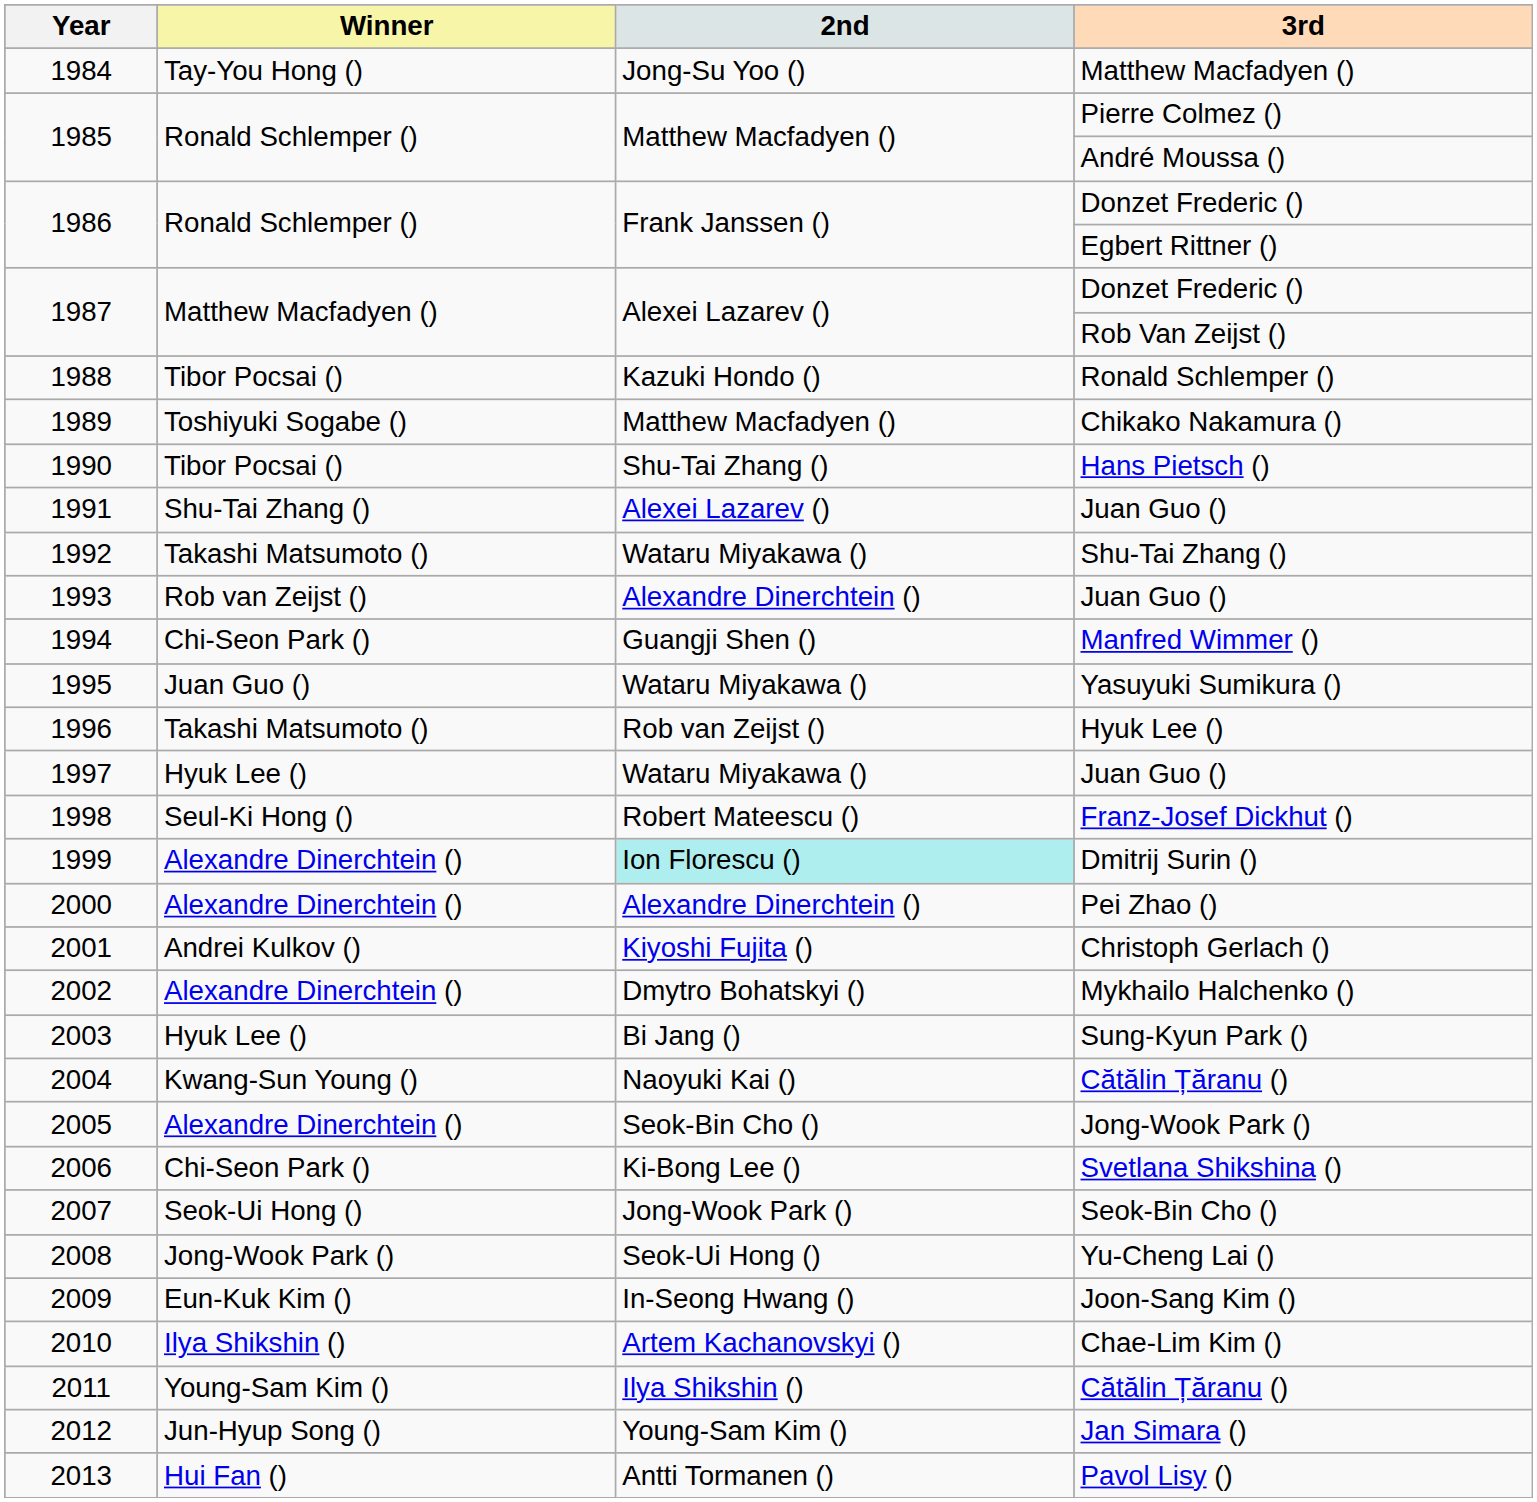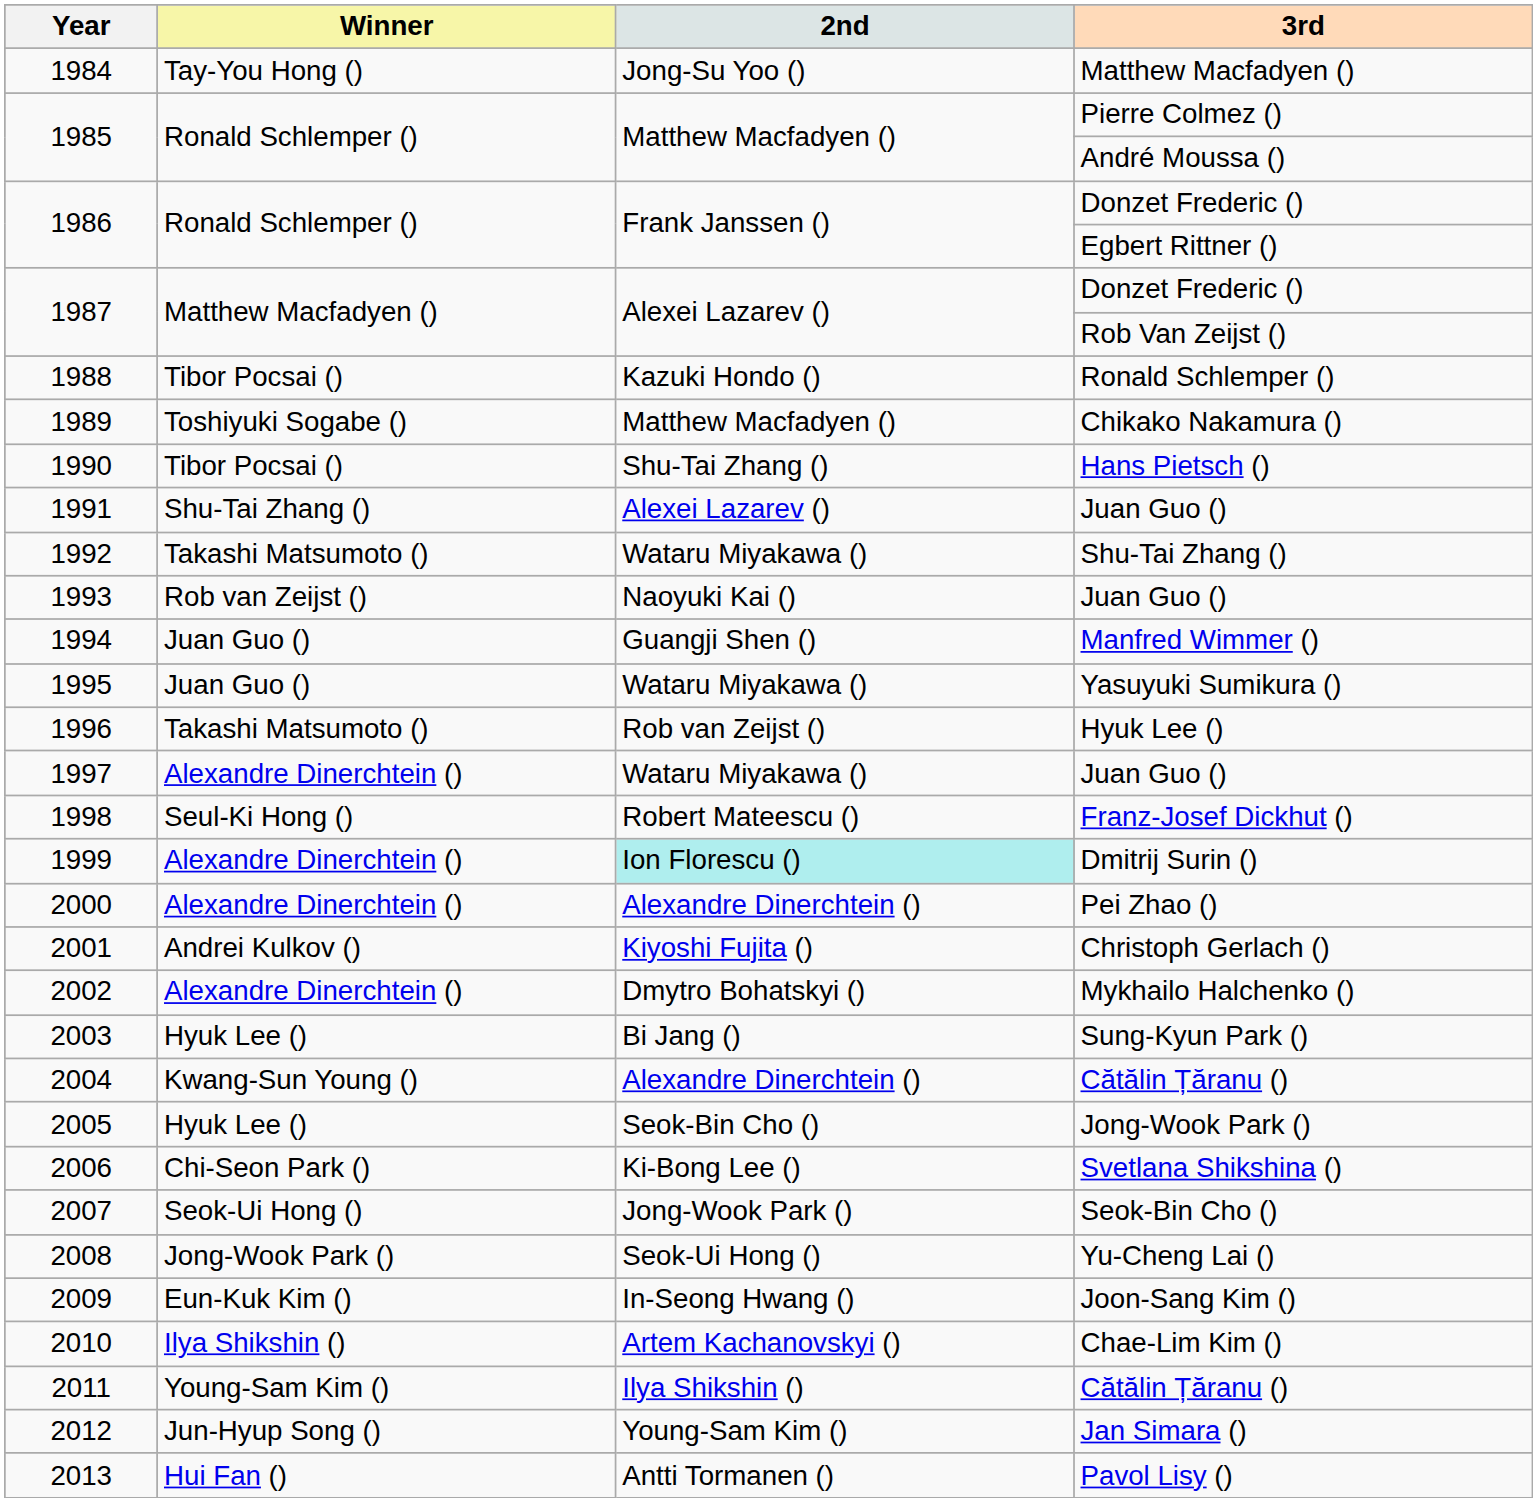 <table class="wikitable" style="width:100%;">
 <tr>
 <th style="width:10%;">Year</th>
 <th style="background:#f7f6a8; width:30%;">Winner</th>
 <th style="background:#dce5e5; width:30%;">2nd</th>
 <th style="background:#ffdab9; width:30%;">3rd</th>
 </tr>
 <tr>
 <td align=center>1984</td>
 <td>Tay-You Hong ()</td>
 <td>Jong-Su Yoo ()</td>
 <td>Matthew Macfadyen ()</td>
 </tr>
 <tr>
 <td style="text-align:center;" rowspan="2">1985</td>
 <td rowspan="2">Ronald Schlemper ()</td>
 <td rowspan="2">Matthew Macfadyen ()</td>
 <td>Pierre Colmez ()</td>
 </tr>
 <tr>
 <td>André Moussa ()</td>
 </tr>
 <tr>
 <td style="text-align:center;" rowspan="2">1986</td>
 <td rowspan="2">Ronald Schlemper ()</td>
 <td rowspan="2">Frank Janssen ()</td>
 <td>Donzet Frederic ()</td>
 </tr>
 <tr>
 <td>Egbert Rittner ()</td>
 </tr>
 <tr>
 <td style="text-align:center;" rowspan="2">1987</td>
 <td rowspan="2">Matthew Macfadyen ()</td>
 <td rowspan="2">Alexei Lazarev ()</td>
 <td>Donzet Frederic ()</td>
 </tr>
 <tr>
 <td>Rob Van Zeijst ()</td>
 </tr>
 <tr>
 <td align=center>1988</td>
 <td>Tibor Pocsai ()</td>
 <td>Kazuki Hondo ()</td>
 <td>Ronald Schlemper ()</td>
 </tr>
 <tr>
 <td align=center>1989</td>
 <td>Toshiyuki Sogabe ()</td>
 <td>Matthew Macfadyen ()</td>
 <td>Chikako Nakamura ()</td>
 </tr>
 <tr>
 <td align=center>1990</td>
 <td>Tibor Pocsai ()</td>
 <td>Shu-Tai Zhang ()</td>
 <td><a href='#'>Hans Pietsch</a> ()</td>
 </tr>
 <tr>
 <td align=center>1991</td>
 <td>Shu-Tai Zhang ()</td>
 <td><a href='#'>Alexei Lazarev</a> ()</td>
 <td>Juan Guo ()</td>
 </tr>
 <tr>
 <td align=center>1992</td>
 <td>Takashi Matsumoto ()</td>
 <td>Wataru Miyakawa ()</td>
 <td>Shu-Tai Zhang ()</td>
 </tr>
 <tr>
 <td align=center>1993</td>
 <td>Rob van Zeijst ()</td>
-<td><a href='#'>Alexandre Dinerchtein</a> ()</td>
+<td>Naoyuki Kai ()</td>
 <td>Juan Guo ()</td>
 </tr>
 <tr>
 <td align=center>1994</td>
-<td>Chi-Seon Park ()</td>
+<td>Juan Guo ()</td>
 <td>Guangji Shen ()</td>
 <td><a href='#'>Manfred Wimmer</a> ()</td>
 </tr>
 <tr>
 <td align=center>1995</td>
 <td>Juan Guo ()</td>
 <td>Wataru Miyakawa ()</td>
 <td>Yasuyuki Sumikura ()</td>
 </tr>
 <tr>
 <td align=center>1996</td>
 <td>Takashi Matsumoto ()</td>
 <td>Rob van Zeijst ()</td>
 <td>Hyuk Lee ()</td>
 </tr>
 <tr>
 <td align=center>1997</td>
-<td>Hyuk Lee ()</td>
+<td><a href='#'>Alexandre Dinerchtein</a> ()</td>
 <td>Wataru Miyakawa ()</td>
 <td>Juan Guo ()</td>
 </tr>
 <tr>
 <td align=center>1998</td>
 <td>Seul-Ki Hong ()</td>
 <td>Robert Mateescu ()</td>
 <td><a href='#'>Franz-Josef Dickhut</a> ()</td>
 </tr>
 <tr>
 <td align=center>1999</td>
 <td><a href='#'>Alexandre Dinerchtein</a> ()</td>
 <td style="background: paleturquoise;">Ion Florescu ()</td>
 <td>Dmitrij Surin ()</td>
 </tr>
 <tr>
 <td align=center>2000</td>
 <td><a href='#'>Alexandre Dinerchtein</a> ()</td>
 <td><a href='#'>Alexandre Dinerchtein</a> ()</td>
 <td>Pei Zhao ()</td>
 </tr>
 <tr>
 <td align=center>2001</td>
 <td>Andrei Kulkov ()</td>
 <td><a href='#'>Kiyoshi Fujita</a> ()</td>
 <td>Christoph Gerlach ()</td>
 </tr>
 <tr>
 <td align=center>2002</td>
 <td><a href='#'>Alexandre Dinerchtein</a> ()</td>
 <td>Dmytro Bohatskyi ()</td>
 <td>Mykhailo Halchenko ()</td>
 </tr>
 <tr>
 <td align=center>2003</td>
 <td>Hyuk Lee ()</td>
 <td>Bi Jang ()</td>
 <td>Sung-Kyun Park ()</td>
 </tr>
 <tr>
 <td align=center>2004</td>
 <td>Kwang-Sun Young ()</td>
-<td>Naoyuki Kai ()</td>
+<td><a href='#'>Alexandre Dinerchtein</a> ()</td>
 <td><a href='#'>Cătălin Țăranu</a> ()</td>
 </tr>
 <tr>
 <td align=center>2005</td>
-<td><a href='#'>Alexandre Dinerchtein</a> ()</td>
+<td>Hyuk Lee ()</td>
 <td>Seok-Bin Cho ()</td>
 <td>Jong-Wook Park ()</td>
 </tr>
 <tr>
 <td align=center>2006</td>
 <td>Chi-Seon Park ()</td>
 <td>Ki-Bong Lee ()</td>
 <td><a href='#'>Svetlana Shikshina</a> ()</td>
 </tr>
 <tr>
 <td align=center>2007</td>
 <td>Seok-Ui Hong ()</td>
 <td>Jong-Wook Park ()</td>
 <td>Seok-Bin Cho ()</td>
 </tr>
 <tr>
 <td align=center>2008</td>
 <td>Jong-Wook Park ()</td>
 <td>Seok-Ui Hong ()</td>
 <td>Yu-Cheng Lai ()</td>
 </tr>
 <tr>
 <td align=center>2009</td>
 <td>Eun-Kuk Kim ()</td>
 <td>In-Seong Hwang ()</td>
 <td>Joon-Sang Kim ()</td>
 </tr>
 <tr>
 <td align=center>2010</td>
 <td><a href='#'>Ilya Shikshin</a> ()</td>
 <td><a href='#'>Artem Kachanovskyi</a> ()</td>
 <td>Chae-Lim Kim ()</td>
 </tr>
 <tr>
 <td align=center>2011</td>
 <td>Young-Sam Kim ()</td>
 <td><a href='#'>Ilya Shikshin</a> ()</td>
 <td><a href='#'>Cătălin Țăranu</a> ()</td>
 </tr>
 <tr>
 <td align=center>2012</td>
 <td>Jun-Hyup Song ()</td>
 <td>Young-Sam Kim ()</td>
 <td><a href='#'>Jan Simara</a> ()</td>
 </tr>
 <tr>
 <td align=center>2013</td>
 <td><a href='#'>Hui Fan</a> ()</td>
 <td>Antti Tormanen ()</td>
 <td><a href='#'>Pavol Lisy</a> ()</td>
 </tr>
 </table>
